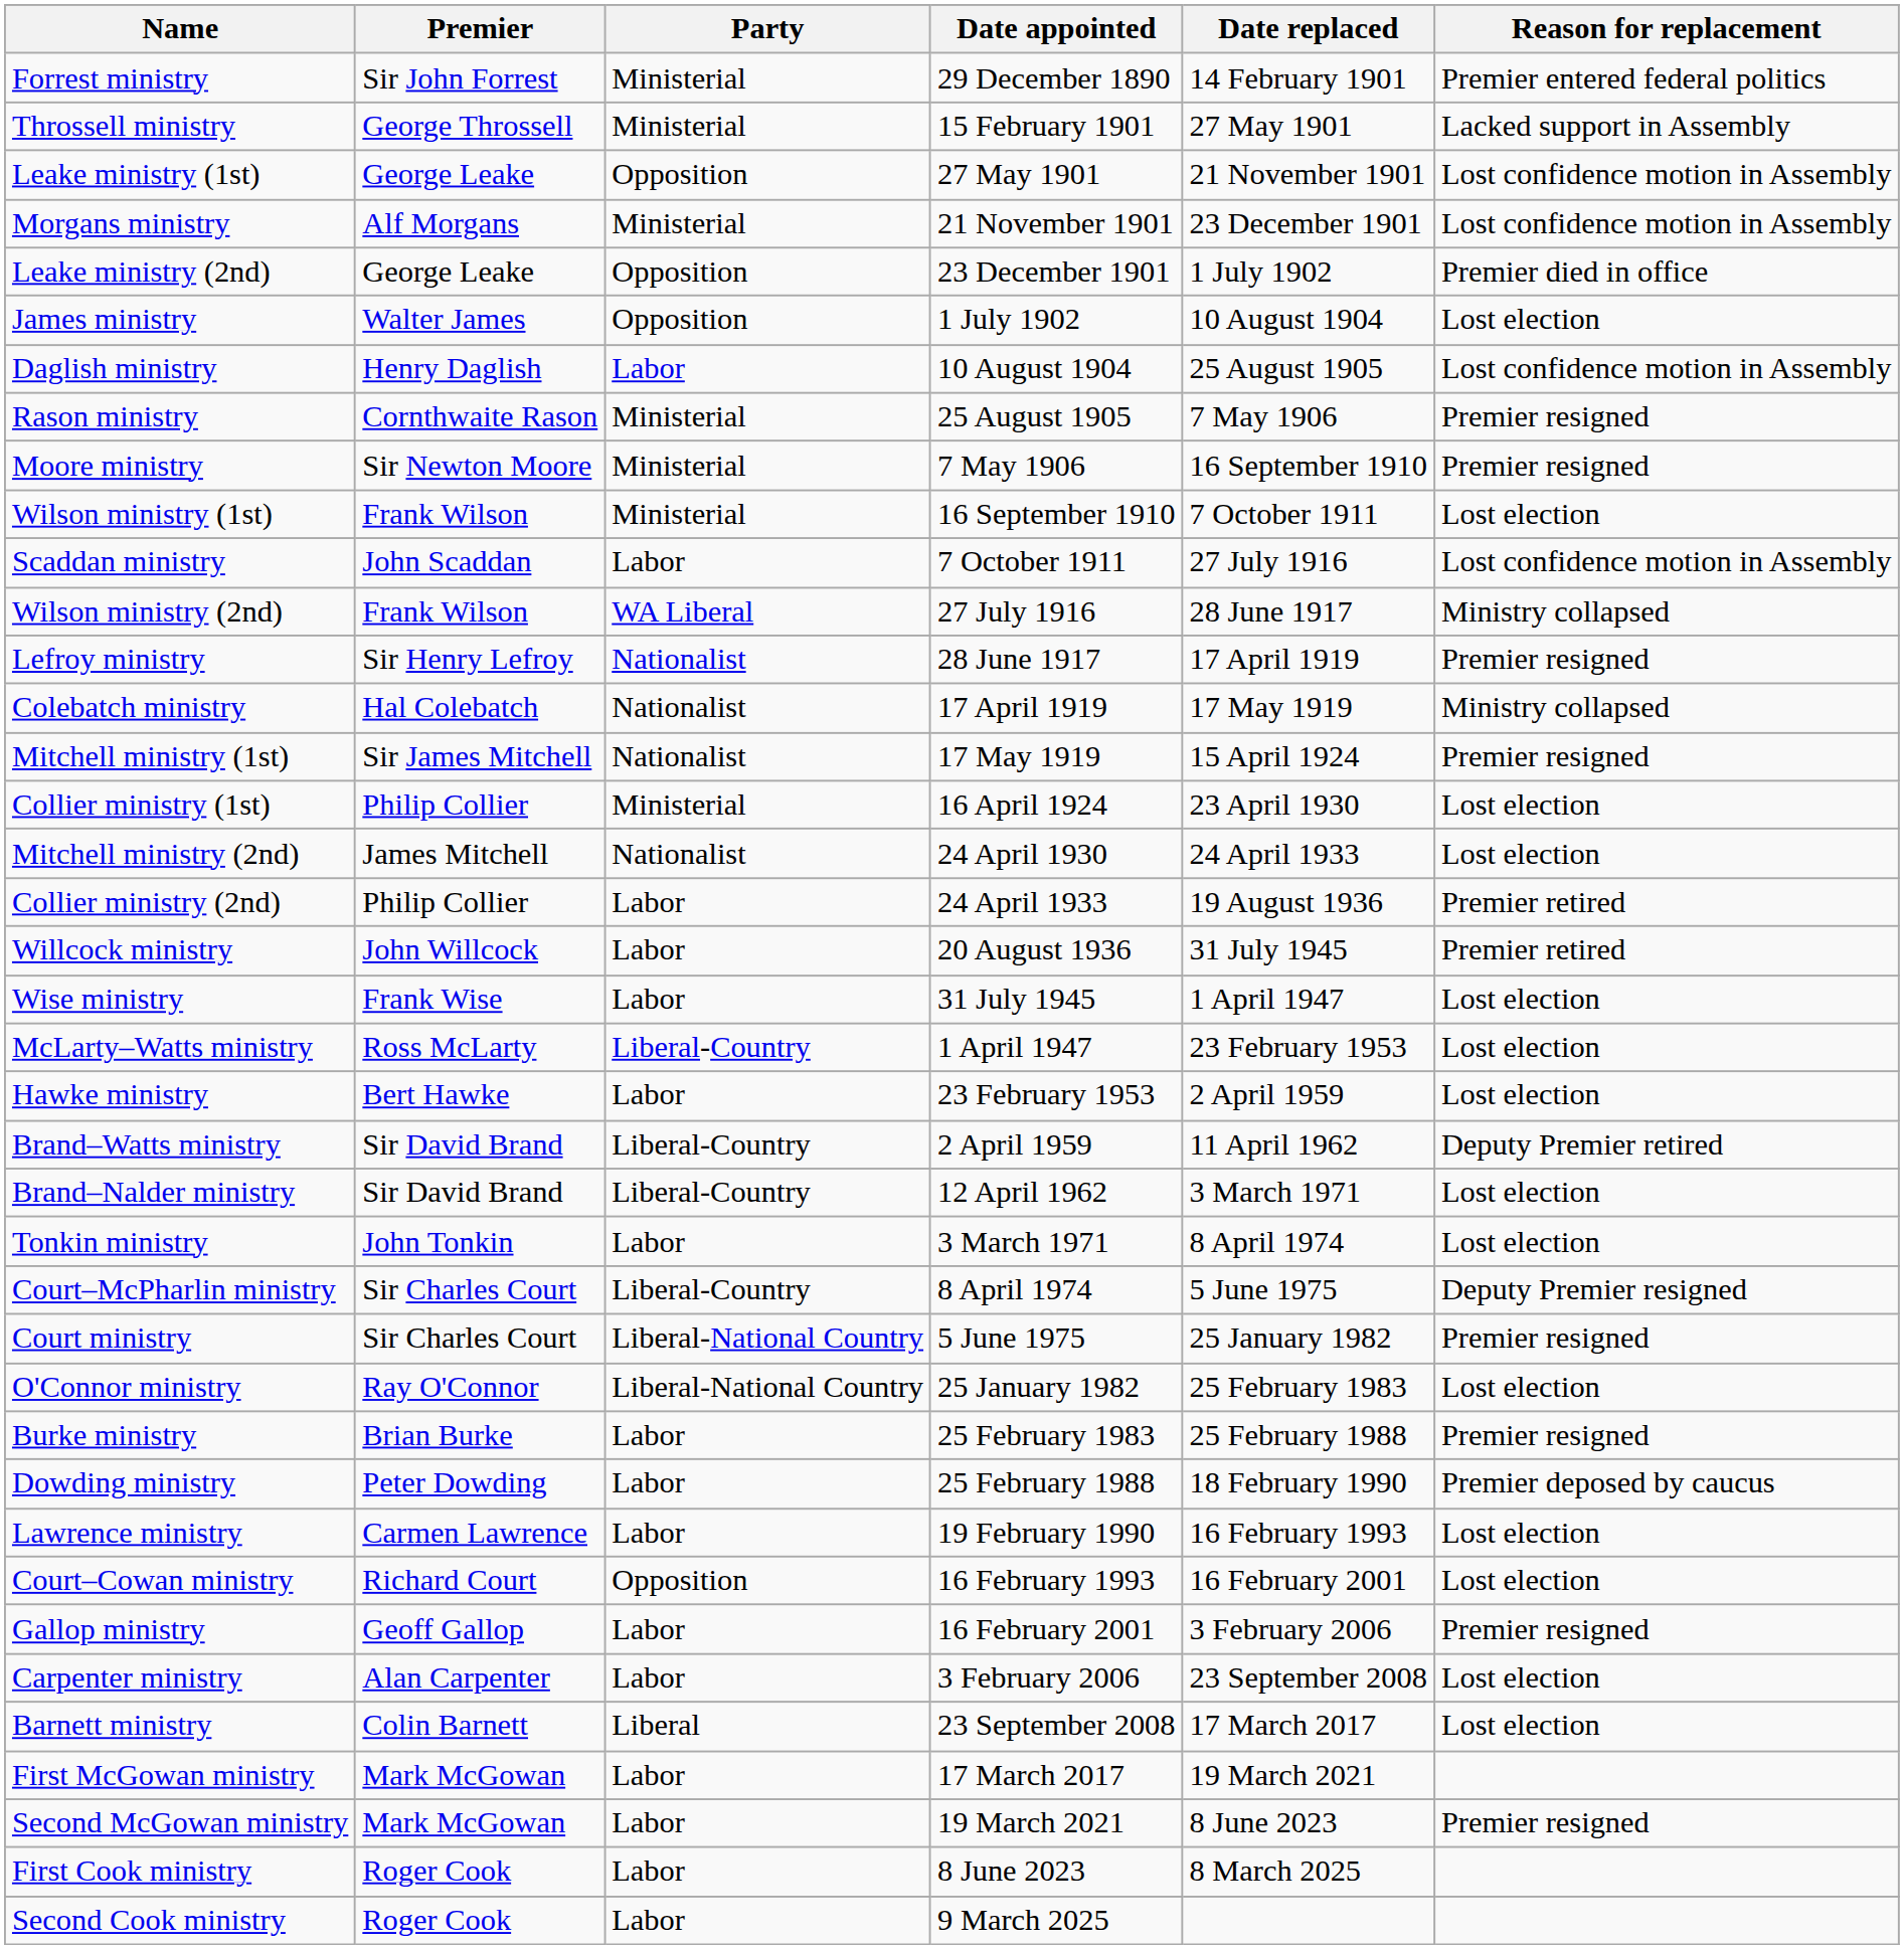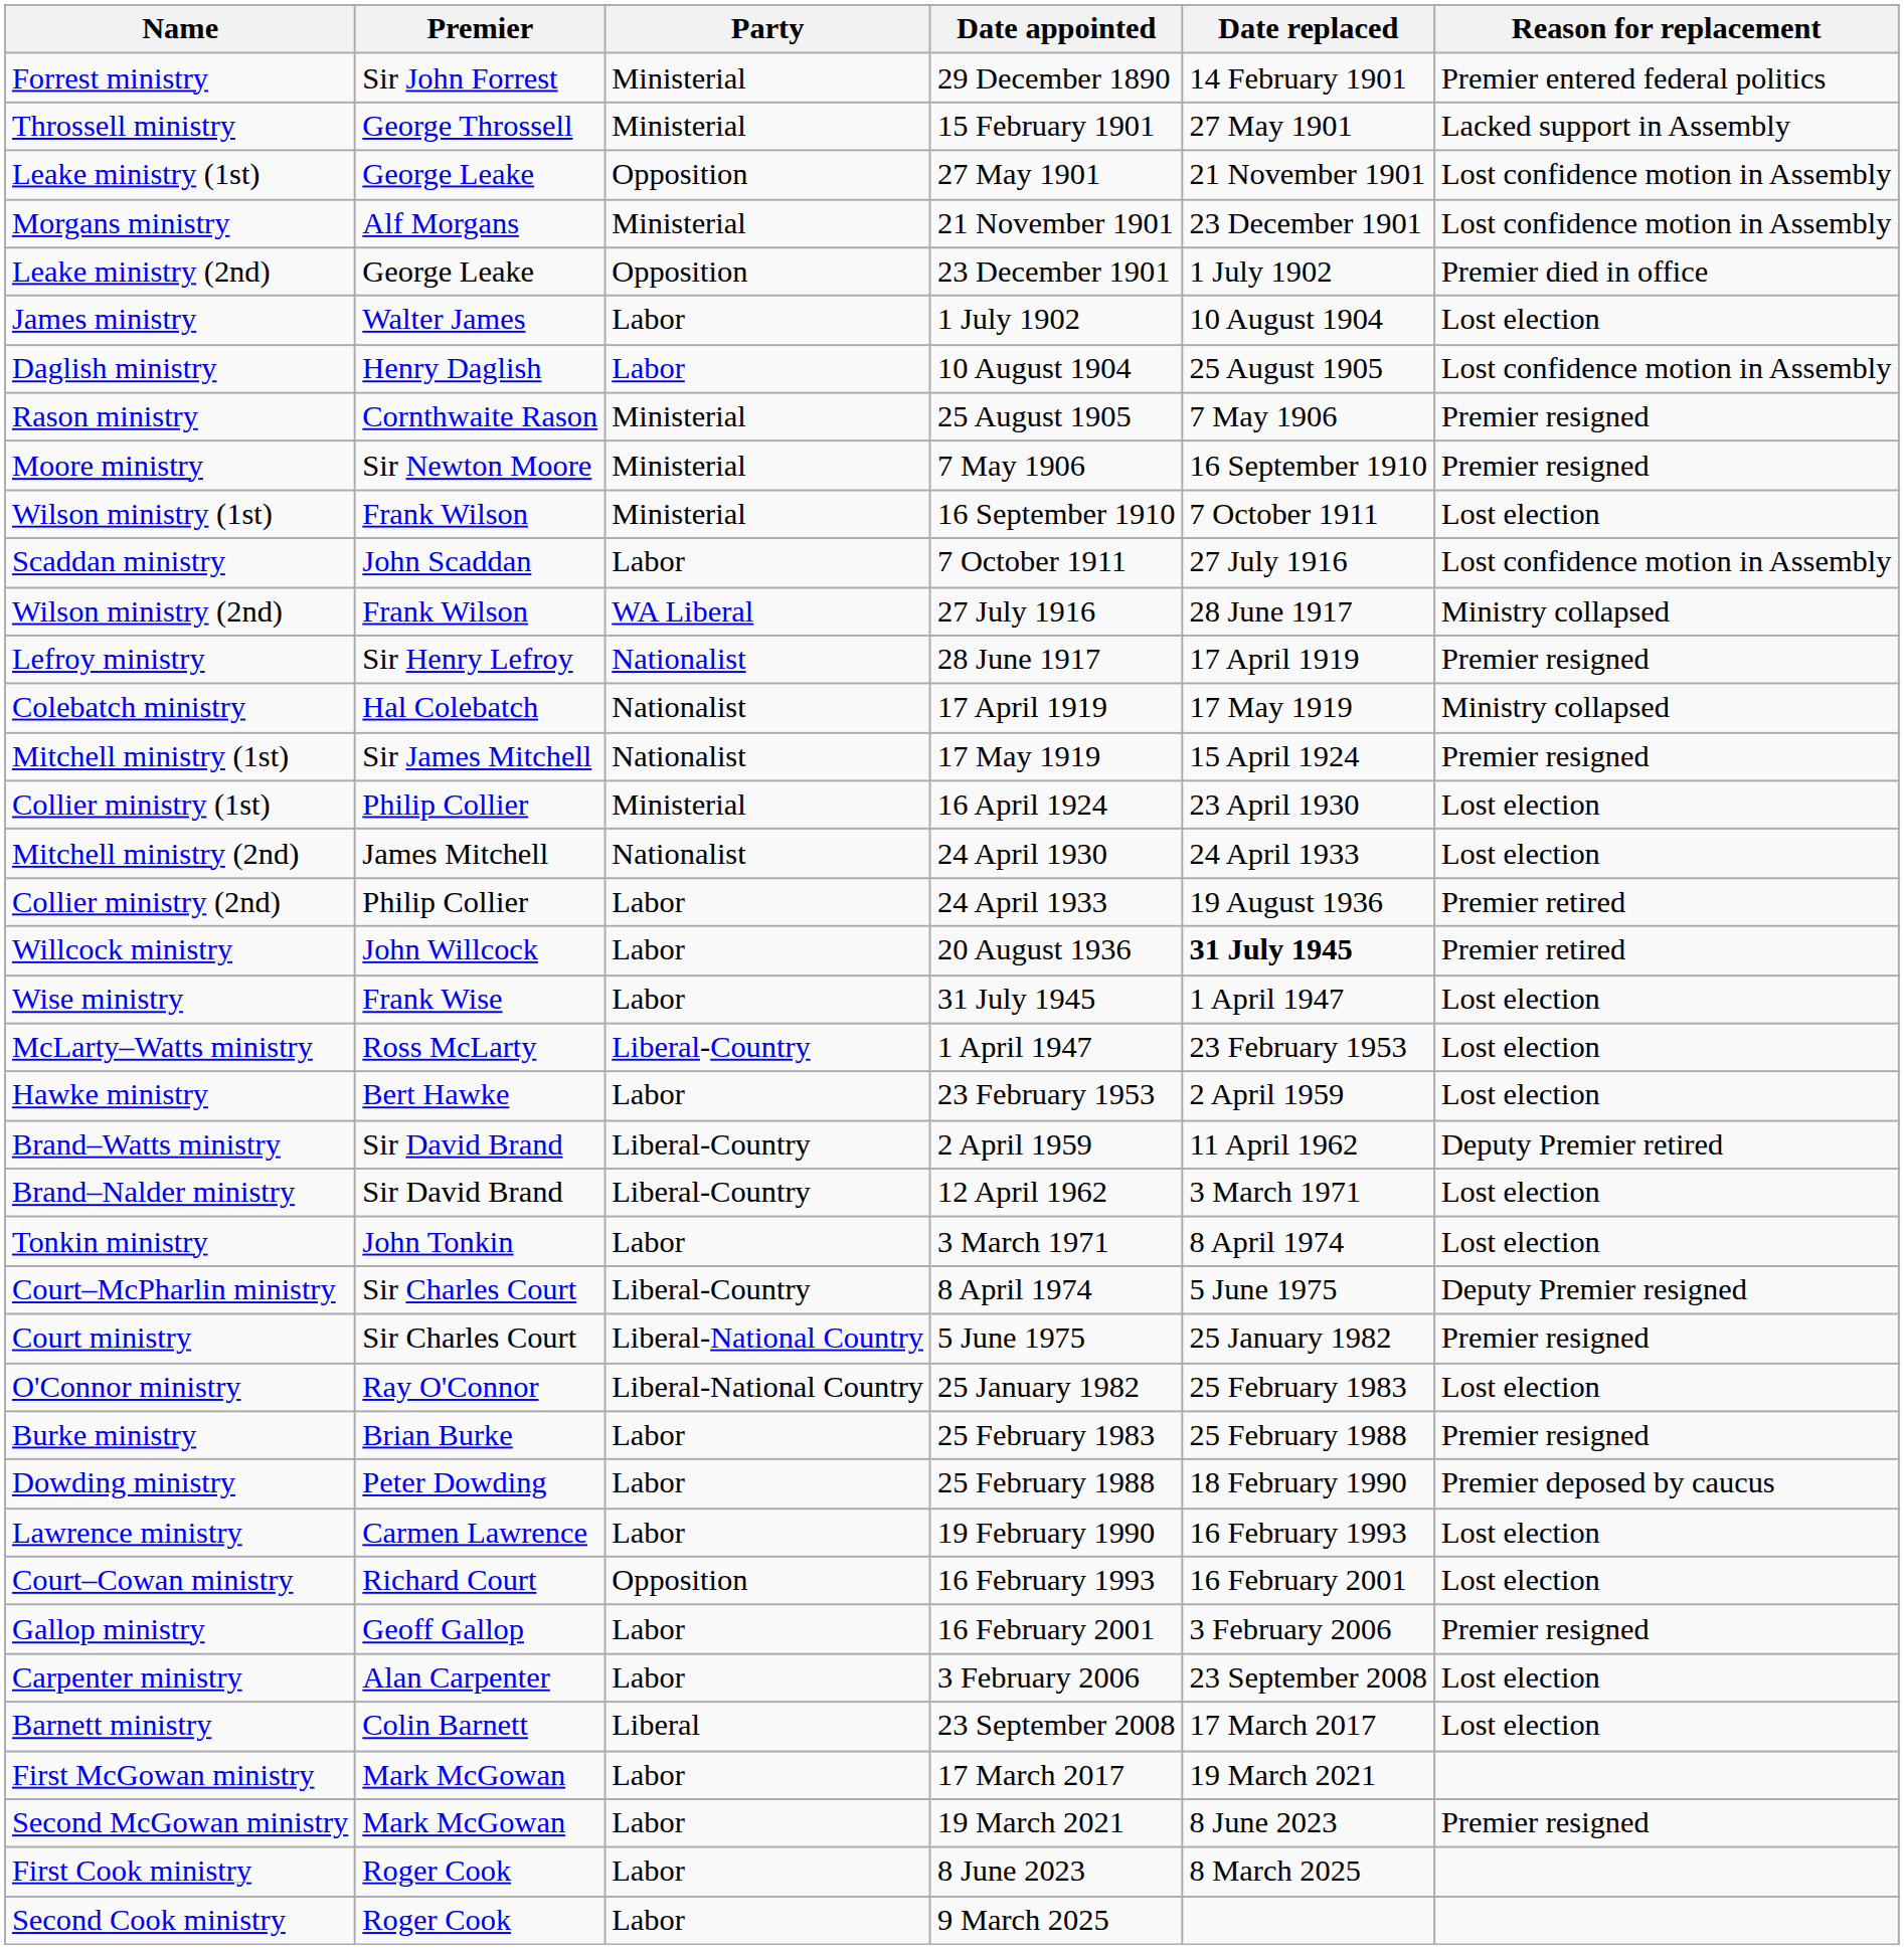 <table class="wikitable">
 <tr>
 <th>Name</th>
 <th>Premier</th>
 <th>Party</th>
 <th>Date appointed</th>
 <th>Date replaced</th>
 <th>Reason for replacement</th>
 </tr>
 <tr>
 <td><a href='#'>Forrest ministry</a></td>
 <td>Sir <a href='#'>John Forrest</a></td>
 <td>Ministerial</td>
 <td>29 December 1890</td>
 <td>14 February 1901</td>
 <td>Premier entered federal politics</td>
 </tr>
 <tr>
 <td><a href='#'>Throssell ministry</a></td>
 <td><a href='#'>George Throssell</a></td>
 <td>Ministerial</td>
 <td>15 February 1901</td>
 <td>27 May 1901</td>
 <td>Lacked support in Assembly</td>
 </tr>
 <tr>
 <td><a href='#'>Leake ministry</a> (1st)</td>
 <td><a href='#'>George Leake</a></td>
 <td>Opposition</td>
 <td>27 May 1901</td>
 <td>21 November 1901</td>
 <td>Lost confidence motion in Assembly</td>
 </tr>
 <tr>
 <td><a href='#'>Morgans ministry</a></td>
 <td><a href='#'>Alf Morgans</a></td>
 <td>Ministerial</td>
 <td>21 November 1901</td>
 <td>23 December 1901</td>
 <td>Lost confidence motion in Assembly</td>
 </tr>
 <tr>
 <td><a href='#'>Leake ministry</a> (2nd)</td>
 <td>George Leake</td>
 <td>Opposition</td>
 <td>23 December 1901</td>
 <td>1 July 1902</td>
 <td>Premier died in office</td>
 </tr>
 <tr>
 <td><a href='#'>James ministry</a></td>
 <td><a href='#'>Walter James</a></td>
-<td>Opposition</td>
+<td>Labor</td>
 <td>1 July 1902</td>
 <td>10 August 1904</td>
 <td>Lost election</td>
 </tr>
 <tr>
 <td><a href='#'>Daglish ministry</a></td>
 <td><a href='#'>Henry Daglish</a></td>
 <td><a href='#'>Labor</a></td>
 <td>10 August 1904</td>
 <td>25 August 1905</td>
 <td>Lost confidence motion in Assembly</td>
 </tr>
 <tr>
 <td><a href='#'>Rason ministry</a></td>
 <td><a href='#'>Cornthwaite Rason</a></td>
 <td>Ministerial</td>
 <td>25 August 1905</td>
 <td>7 May 1906</td>
 <td>Premier resigned</td>
 </tr>
 <tr>
 <td><a href='#'>Moore ministry</a></td>
 <td>Sir <a href='#'>Newton Moore</a></td>
 <td>Ministerial</td>
 <td>7 May 1906</td>
 <td>16 September 1910</td>
 <td>Premier resigned</td>
 </tr>
 <tr>
 <td><a href='#'>Wilson ministry</a> (1st)</td>
 <td><a href='#'>Frank Wilson</a></td>
 <td>Ministerial</td>
 <td>16 September 1910</td>
 <td>7 October 1911</td>
 <td>Lost election</td>
 </tr>
 <tr>
 <td><a href='#'>Scaddan ministry</a></td>
 <td><a href='#'>John Scaddan</a></td>
 <td>Labor</td>
 <td>7 October 1911</td>
 <td>27 July 1916</td>
 <td>Lost confidence motion in Assembly</td>
 </tr>
 <tr>
 <td><a href='#'>Wilson ministry</a> (2nd)</td>
 <td><a href='#'>Frank Wilson</a></td>
 <td><a href='#'>WA Liberal</a></td>
 <td>27 July 1916</td>
 <td>28 June 1917</td>
 <td>Ministry collapsed</td>
 </tr>
 <tr>
 <td><a href='#'>Lefroy ministry</a></td>
 <td>Sir <a href='#'>Henry Lefroy</a></td>
 <td><a href='#'>Nationalist</a></td>
 <td>28 June 1917</td>
 <td>17 April 1919</td>
 <td>Premier resigned</td>
 </tr>
 <tr>
 <td><a href='#'>Colebatch ministry</a></td>
 <td><a href='#'>Hal Colebatch</a></td>
 <td>Nationalist</td>
 <td>17 April 1919</td>
 <td>17 May 1919</td>
 <td>Ministry collapsed</td>
 </tr>
 <tr>
 <td><a href='#'>Mitchell ministry</a> (1st)</td>
 <td>Sir <a href='#'>James Mitchell</a></td>
 <td>Nationalist</td>
 <td>17 May 1919</td>
 <td>15 April 1924</td>
 <td>Premier resigned</td>
 </tr>
 <tr>
 <td><a href='#'>Collier ministry</a> (1st)</td>
 <td><a href='#'>Philip Collier</a></td>
 <td>Ministerial</td>
 <td>16 April 1924</td>
 <td>23 April 1930</td>
 <td>Lost election</td>
 </tr>
 <tr>
 <td><a href='#'>Mitchell ministry</a> (2nd)</td>
 <td>James Mitchell</td>
 <td>Nationalist</td>
 <td>24 April 1930</td>
 <td>24 April 1933</td>
 <td>Lost election</td>
 </tr>
 <tr>
 <td><a href='#'>Collier ministry</a> (2nd)</td>
 <td>Philip Collier</td>
 <td>Labor</td>
 <td>24 April 1933</td>
 <td>19 August 1936</td>
 <td>Premier retired</td>
 </tr>
 <tr>
 <td><a href='#'>Willcock ministry</a></td>
 <td><a href='#'>John Willcock</a></td>
 <td>Labor</td>
 <td>20 August 1936</td>
-<td>31 July 1945</td>
+<td><strong>31 July 1945</strong></td>
 <td>Premier retired</td>
 </tr>
 <tr>
 <td><a href='#'>Wise ministry</a></td>
 <td><a href='#'>Frank Wise</a></td>
 <td>Labor</td>
 <td>31 July 1945</td>
 <td>1 April 1947</td>
 <td>Lost election</td>
 </tr>
 <tr>
 <td><a href='#'>McLarty–Watts ministry</a></td>
 <td><a href='#'>Ross McLarty</a></td>
 <td><a href='#'>Liberal</a>-<a href='#'>Country</a></td>
 <td>1 April 1947</td>
 <td>23 February 1953</td>
 <td>Lost election</td>
 </tr>
 <tr>
 <td><a href='#'>Hawke ministry</a></td>
 <td><a href='#'>Bert Hawke</a></td>
 <td>Labor</td>
 <td>23 February 1953</td>
 <td>2 April 1959</td>
 <td>Lost election</td>
 </tr>
 <tr>
 <td><a href='#'>Brand–Watts ministry</a></td>
 <td>Sir <a href='#'>David Brand</a></td>
 <td>Liberal-Country</td>
 <td>2 April 1959</td>
 <td>11 April 1962</td>
 <td>Deputy Premier retired</td>
 </tr>
 <tr>
 <td><a href='#'>Brand–Nalder ministry</a></td>
 <td>Sir David Brand</td>
 <td>Liberal-Country</td>
 <td>12 April 1962</td>
 <td>3 March 1971</td>
 <td>Lost election</td>
 </tr>
 <tr>
 <td><a href='#'>Tonkin ministry</a></td>
 <td><a href='#'>John Tonkin</a></td>
 <td>Labor</td>
 <td>3 March 1971</td>
 <td>8 April 1974</td>
 <td>Lost election</td>
 </tr>
 <tr>
 <td><a href='#'>Court–McPharlin ministry</a></td>
 <td>Sir <a href='#'>Charles Court</a></td>
 <td>Liberal-Country</td>
 <td>8 April 1974</td>
 <td>5 June 1975</td>
 <td>Deputy Premier resigned</td>
 </tr>
 <tr>
 <td><a href='#'>Court ministry</a></td>
 <td>Sir Charles Court</td>
 <td>Liberal-<a href='#'>National Country</a></td>
 <td>5 June 1975</td>
 <td>25 January 1982</td>
 <td>Premier resigned</td>
 </tr>
 <tr>
 <td><a href='#'>O'Connor ministry</a></td>
 <td><a href='#'>Ray O'Connor</a></td>
 <td>Liberal-National Country</td>
 <td>25 January 1982</td>
 <td>25 February 1983</td>
 <td>Lost election</td>
 </tr>
 <tr>
 <td><a href='#'>Burke ministry</a></td>
 <td><a href='#'>Brian Burke</a></td>
 <td>Labor</td>
 <td>25 February 1983</td>
 <td>25 February 1988</td>
 <td>Premier resigned</td>
 </tr>
 <tr>
 <td><a href='#'>Dowding ministry</a></td>
 <td><a href='#'>Peter Dowding</a></td>
 <td>Labor</td>
 <td>25 February 1988</td>
 <td>18 February 1990</td>
 <td>Premier deposed by caucus</td>
 </tr>
 <tr>
 <td><a href='#'>Lawrence ministry</a></td>
 <td><a href='#'>Carmen Lawrence</a></td>
 <td>Labor</td>
 <td>19 February 1990</td>
 <td>16 February 1993</td>
 <td>Lost election</td>
 </tr>
 <tr>
 <td><a href='#'>Court–Cowan ministry</a></td>
 <td><a href='#'>Richard Court</a></td>
 <td>Opposition</td>
 <td>16 February 1993</td>
 <td>16 February 2001</td>
 <td>Lost election</td>
 </tr>
 <tr>
 <td><a href='#'>Gallop ministry</a></td>
 <td><a href='#'>Geoff Gallop</a></td>
 <td>Labor</td>
 <td>16 February 2001</td>
 <td>3 February 2006</td>
 <td>Premier resigned</td>
 </tr>
 <tr>
 <td><a href='#'>Carpenter ministry</a></td>
 <td><a href='#'>Alan Carpenter</a></td>
 <td>Labor</td>
 <td>3 February 2006</td>
 <td>23 September 2008</td>
 <td>Lost election</td>
 </tr>
 <tr>
 <td><a href='#'>Barnett ministry</a></td>
 <td><a href='#'>Colin Barnett</a></td>
 <td>Liberal</td>
 <td>23 September 2008</td>
 <td>17 March 2017</td>
 <td>Lost election</td>
 </tr>
 <tr>
 <td><a href='#'>First McGowan ministry</a></td>
 <td><a href='#'>Mark McGowan</a></td>
 <td>Labor</td>
 <td>17 March 2017</td>
 <td>19 March 2021</td>
 <td></td>
 </tr>
 <tr>
 <td><a href='#'>Second McGowan ministry</a></td>
 <td><a href='#'>Mark McGowan</a></td>
 <td>Labor</td>
 <td>19 March 2021</td>
 <td>8 June 2023</td>
 <td>Premier resigned</td>
 </tr>
 <tr>
 <td><a href='#'>First Cook ministry</a></td>
 <td><a href='#'>Roger Cook</a></td>
 <td>Labor</td>
 <td>8 June 2023</td>
 <td>8 March 2025</td>
 <td></td>
 </tr>
 <tr>
 <td><a href='#'>Second Cook ministry</a></td>
 <td><a href='#'>Roger Cook</a></td>
 <td>Labor</td>
 <td>9 March 2025</td>
 <td></td>
 <td></td>
 </tr>
 </table>
